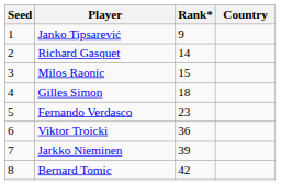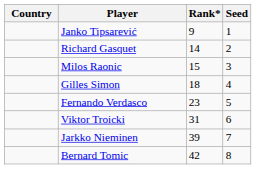 <table class="sortable wikitable">
 <tr>
-<th>Seed</th>
+<th width="70">Country</th>
 <th width="175">Player</th>
 <th>Rank*</th>
-<th width="70">Country</th>
+<th>Seed</th>
 </tr>
 <tr>
-<td>1</td>
+<td></td>
 <td><a href='#'>Janko Tipsarević</a></td>
 <td>9</td>
-<td></td>
+<td>1</td>
 </tr>
 <tr>
-<td>2</td>
+<td></td>
 <td><a href='#'>Richard Gasquet</a></td>
 <td>14</td>
-<td></td>
+<td>2</td>
 </tr>
 <tr>
-<td>3</td>
+<td></td>
 <td><a href='#'>Milos Raonic</a></td>
 <td>15</td>
-<td></td>
+<td>3</td>
 </tr>
 <tr>
-<td>4</td>
+<td></td>
 <td><a href='#'>Gilles Simon</a></td>
 <td>18</td>
-<td></td>
+<td>4</td>
 </tr>
 <tr>
-<td>5</td>
+<td></td>
 <td><a href='#'>Fernando Verdasco</a></td>
 <td>23</td>
-<td></td>
+<td>5</td>
 </tr>
 <tr>
+<td></td>
+<td><a href='#'>Viktor Troicki</a></td>
+<td>31</td>
 <td>6</td>
-<td><a href='#'>Viktor Troicki</a></td>
-<td>36</td>
-<td></td>
 </tr>
 <tr>
-<td>7</td>
+<td></td>
 <td><a href='#'>Jarkko Nieminen</a></td>
 <td>39</td>
-<td></td>
+<td>7</td>
 </tr>
 <tr>
-<td>8</td>
+<td></td>
 <td><a href='#'>Bernard Tomic</a></td>
 <td>42</td>
-<td></td>
+<td>8</td>
 </tr>
 </table>
